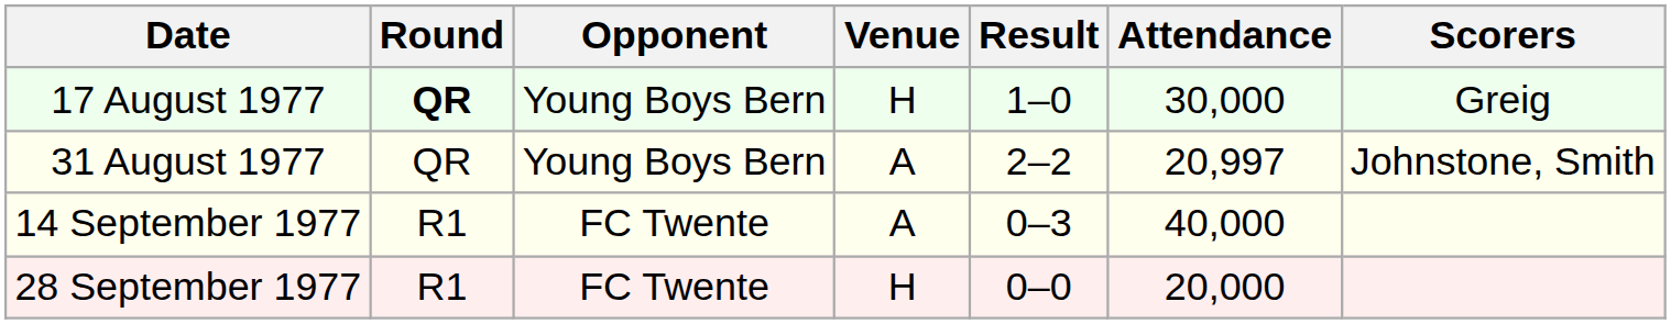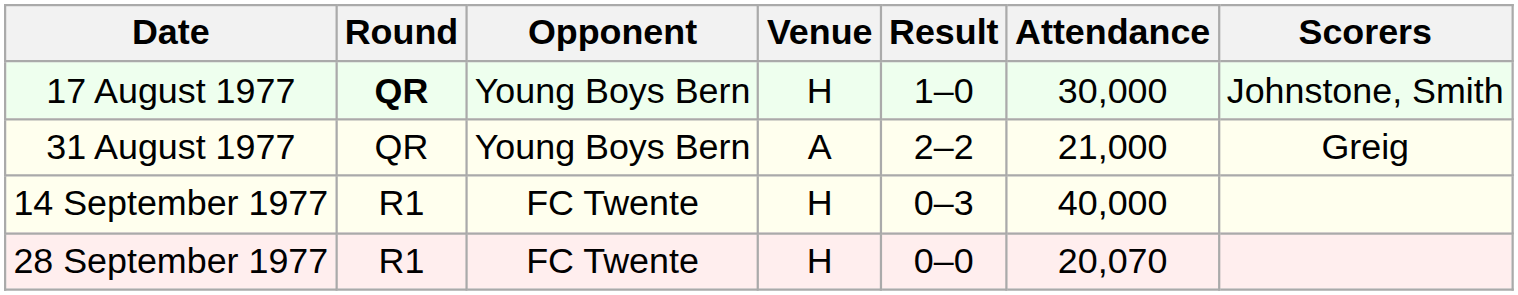 <table class="wikitable sortable" style="font-size:100%; text-align:center">
 <tr>
 <th>Date</th>
 <th>Round</th>
 <th>Opponent</th>
 <th>Venue</th>
 <th>Result</th>
 <th>Attendance</th>
 <th>Scorers</th>
 </tr>
 <tr bgcolor = "#EEFFEE">
 <td>17 August 1977</td>
 <td><strong>QR</strong></td>
 <td>Young Boys Bern</td>
 <td>H</td>
 <td>1–0</td>
 <td>30,000</td>
-<td>Greig</td>
+<td>Johnstone, Smith</td>
 </tr>
 <tr bgcolor = "#FFFFEE">
 <td>31 August 1977</td>
 <td>QR</td>
 <td>Young Boys Bern</td>
 <td>A</td>
 <td>2–2</td>
-<td>20,997</td>
-<td>Johnstone, Smith</td>
+<td>21,000</td>
+<td>Greig</td>
 </tr>
 <tr bgcolor = "#FFFFEE">
 <td>14 September 1977</td>
 <td>R1</td>
 <td>FC Twente</td>
-<td>A</td>
+<td>H</td>
 <td>0–3</td>
 <td>40,000</td>
 <td></td>
 </tr>
 <tr bgcolor = "#FFEEEE">
 <td>28 September 1977</td>
 <td>R1</td>
 <td>FC Twente</td>
 <td>H</td>
 <td>0–0</td>
-<td>20,000</td>
+<td>20,070</td>
 <td></td>
 </tr>
 </table>
